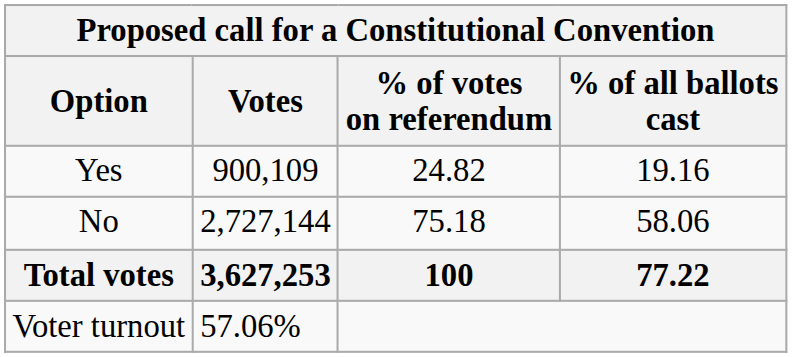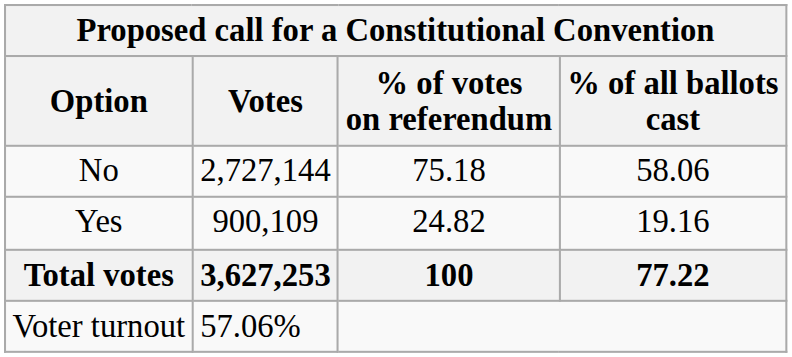 <table class="wikitable">
 <tr>
 <th colspan=4 text align=center>Proposed call for a Constitutional Convention</th>
 </tr>
 <tr>
 <th>Option</th>
 <th>Votes</th>
 <th>% of votes<br>on referendum</th>
 <th>% of all ballots<br>cast</th>
 </tr>
 <tr>
+<td text align=center>No</td>
+<td text align=center>2,727,144</td>
+<td text align=center>75.18</td>
+<td text align=center>58.06</td>
+</tr>
+<tr>
 <td text align=center>Yes</td>
 <td text align=center>900,109</td>
 <td text align=center>24.82</td>
 <td text align=center>19.16</td>
-</tr>
-<tr>
-<td text align=center>No</td>
-<td text align=center>2,727,144</td>
-<td text align=center>75.18</td>
-<td text align=center>58.06</td>
 </tr>
 <tr>
 <th text align=center>Total votes</th>
 <th text align=center><strong>3,627,253</strong></th>
 <th text align=center><strong>100</strong></th>
 <th text align=center><strong>77.22</strong></th>
 </tr>
 <tr>
 <td>Voter turnout</td>
 <td>57.06%</td>
 </tr>
 </table>
